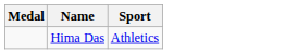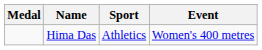 <table class="wikitable sortable" style="font-size: 95%;">
 <tr>
 <th>Medal</th>
 <th>Name</th>
 <th>Sport</th>
+<th>Event</th>
 </tr>
 <tr>
 <td></td>
 <td><a href='#'>Hima Das</a></td>
 <td><a href='#'>Athletics</a></td>
+<td><a href='#'>Women's 400 metres</a></td>
 </tr>
 </table>
